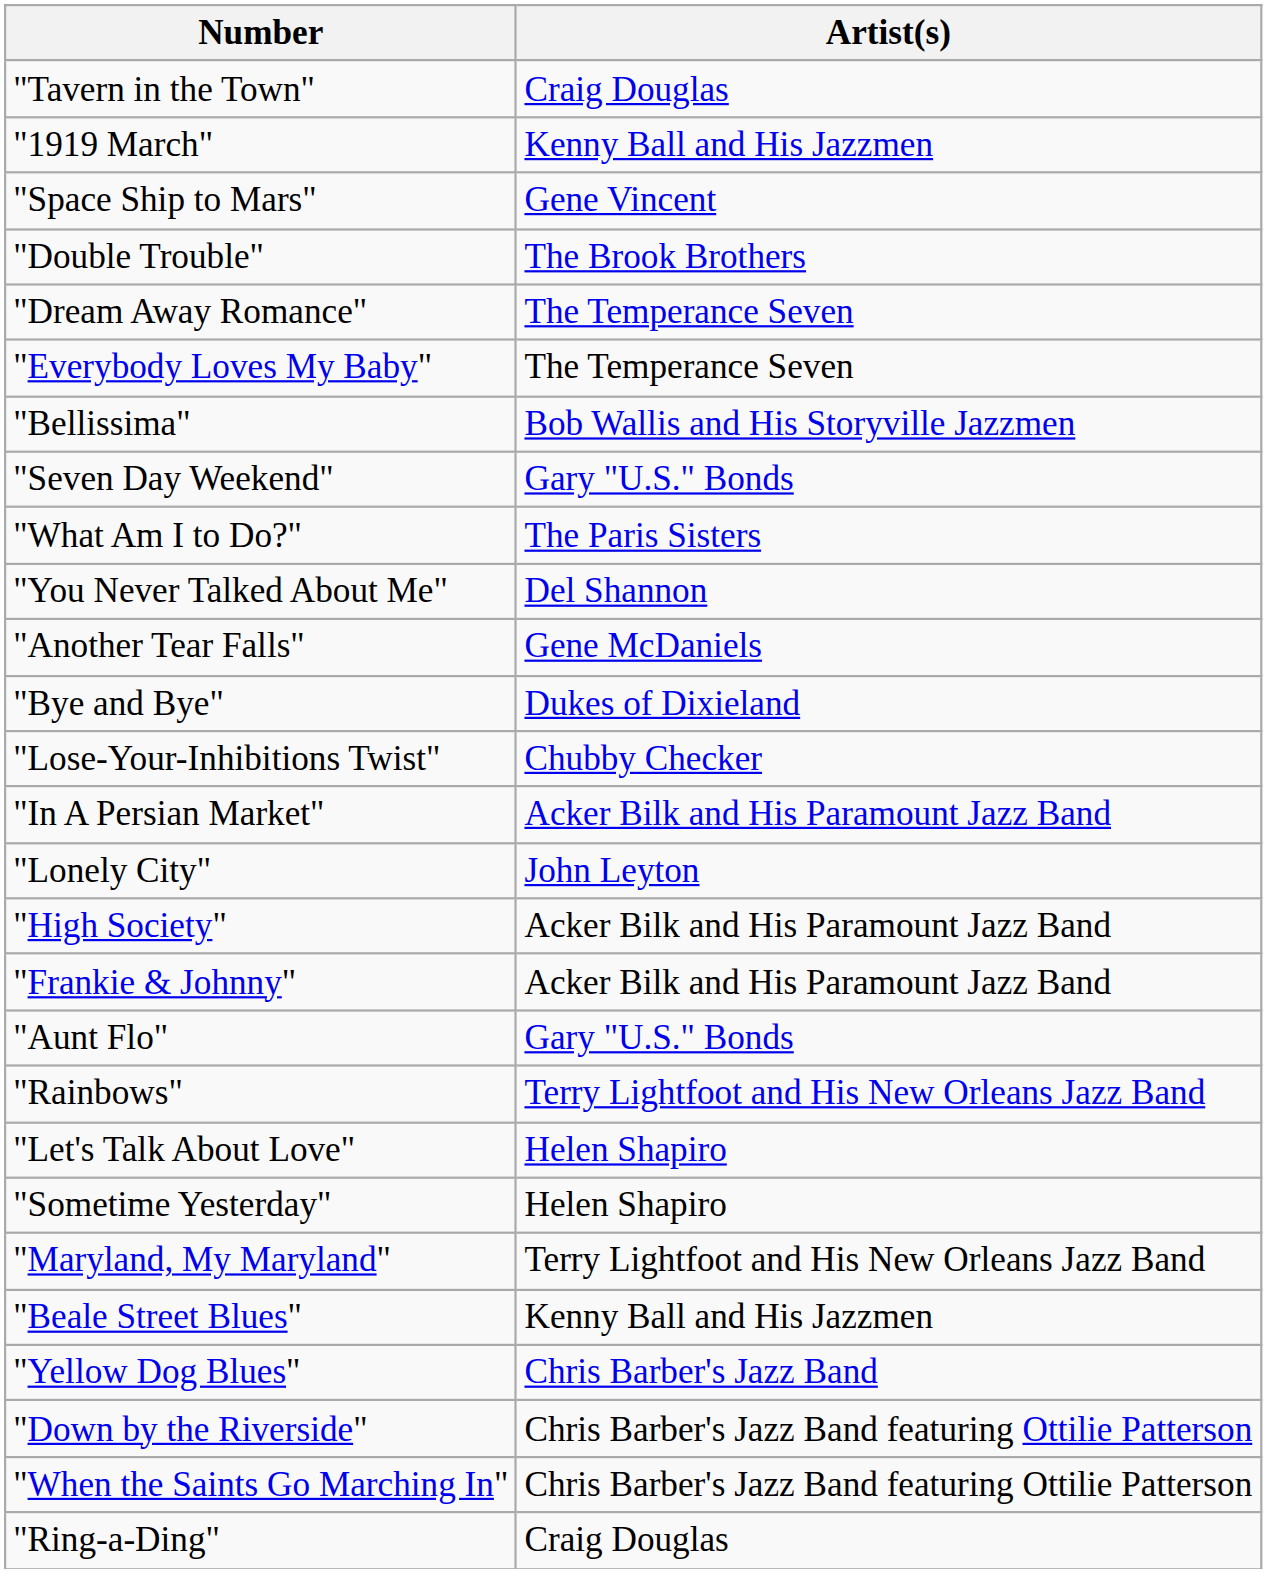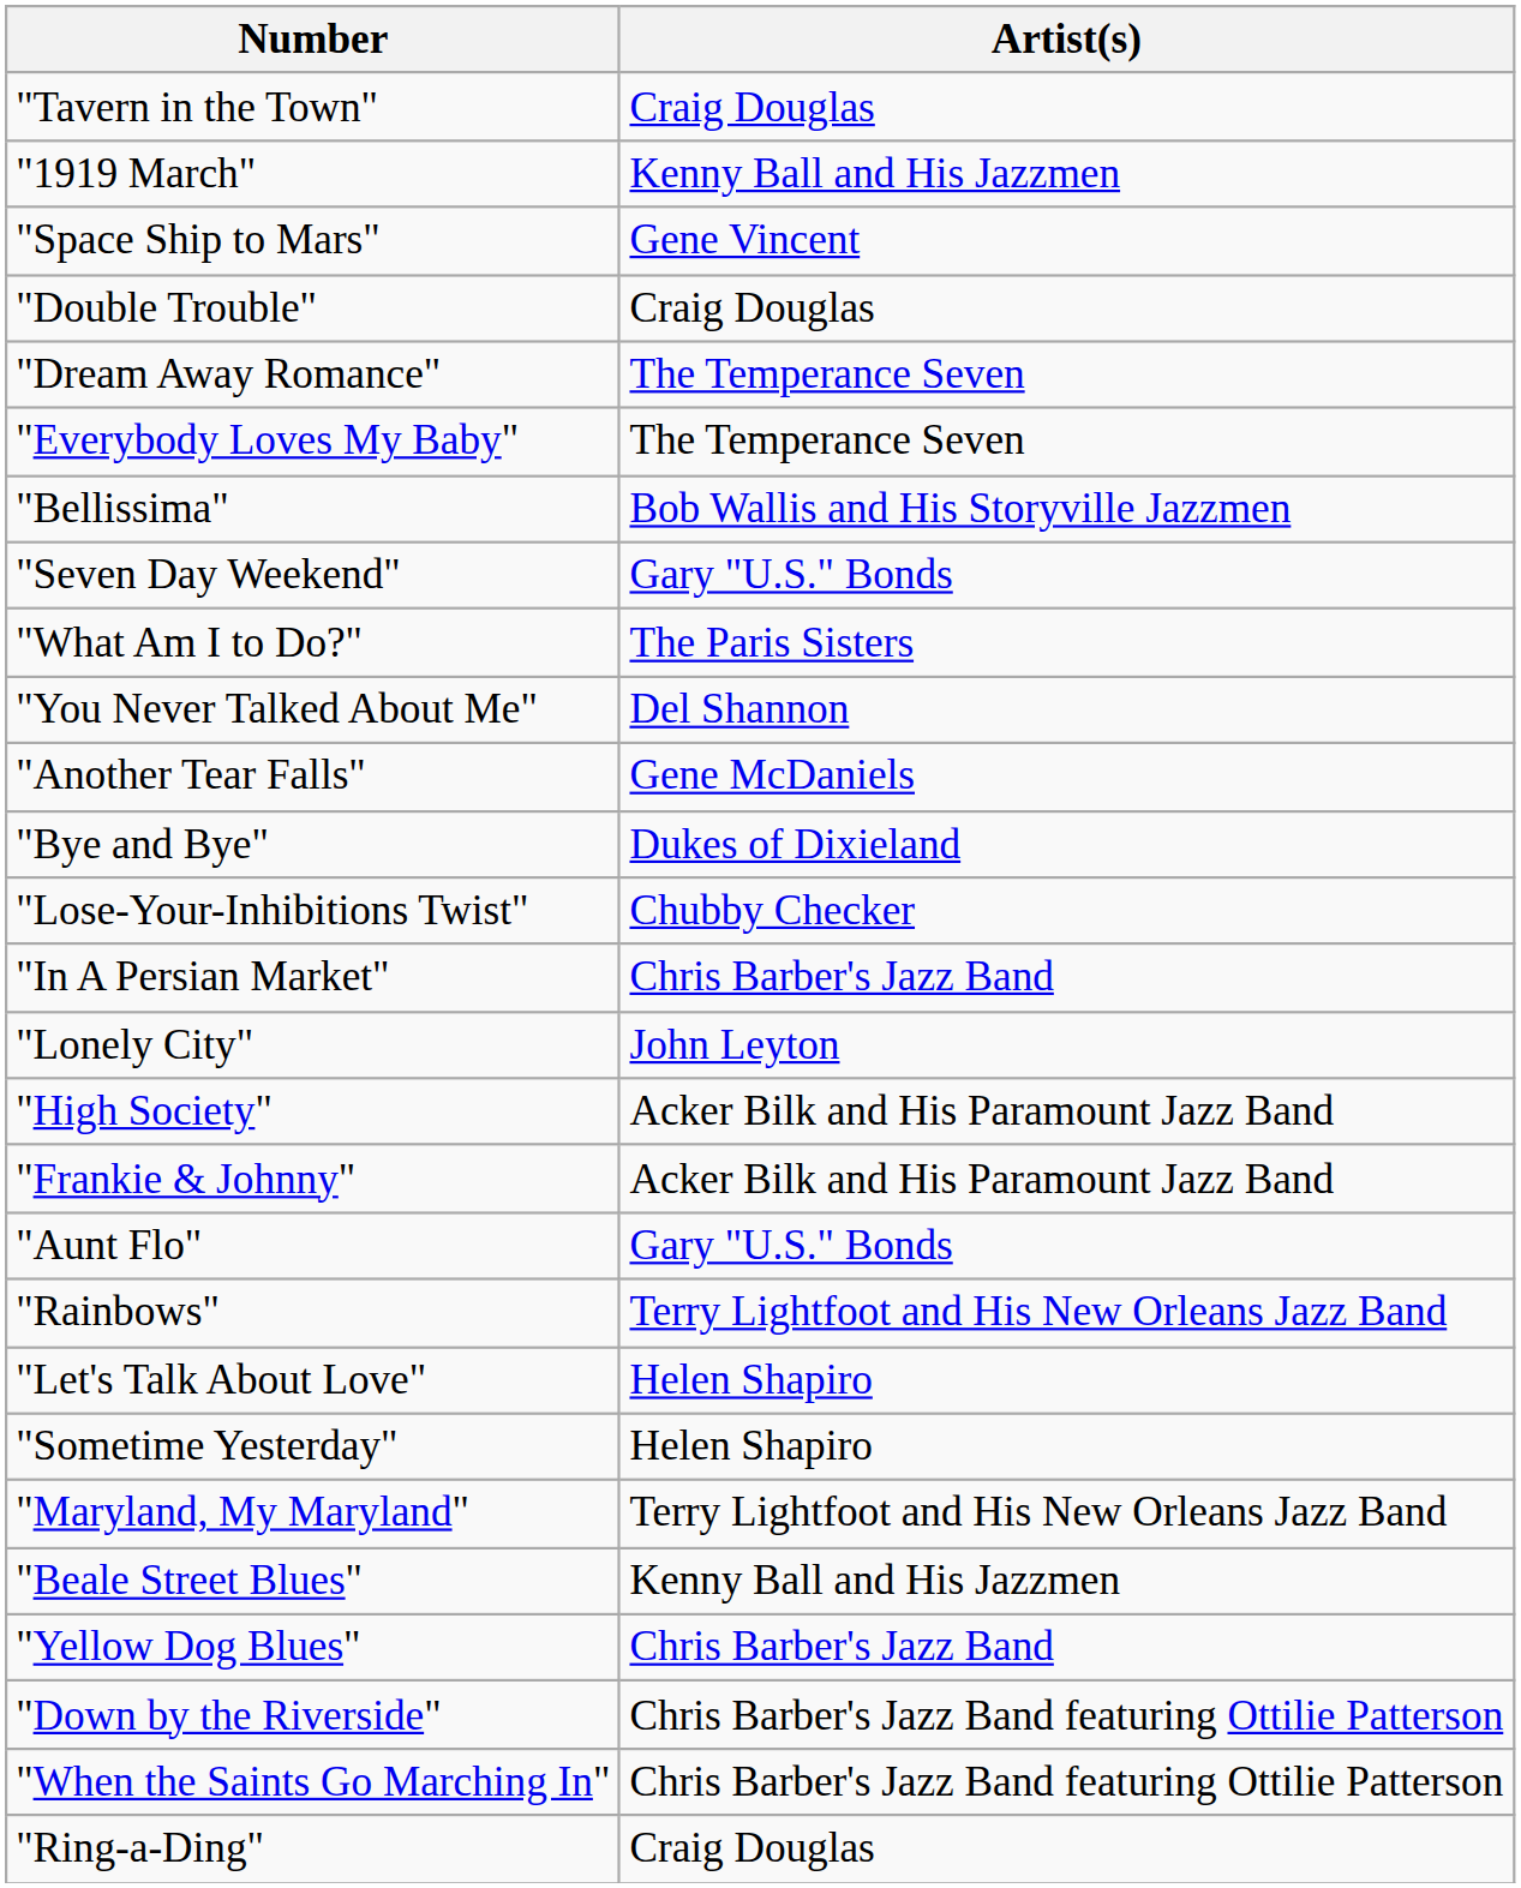 <table class = "wikitable">
 <tr>
 <th>Number</th>
 <th>Artist(s)</th>
 </tr>
 <tr>
 <td>"Tavern in the Town"</td>
 <td><a href='#'>Craig Douglas</a></td>
 </tr>
 <tr>
 <td>"1919 March"</td>
 <td><a href='#'>Kenny Ball and His Jazzmen</a></td>
 </tr>
 <tr>
 <td>"Space Ship to Mars"</td>
 <td><a href='#'>Gene Vincent</a></td>
 </tr>
 <tr>
 <td>"Double Trouble"</td>
-<td><a href='#'>The Brook Brothers</a></td>
+<td>Craig Douglas</td>
 </tr>
 <tr>
 <td>"Dream Away Romance"</td>
 <td><a href='#'>The Temperance Seven</a></td>
 </tr>
 <tr>
 <td>"<a href='#'>Everybody Loves My Baby</a>"</td>
 <td>The Temperance Seven</td>
 </tr>
 <tr>
 <td>"Bellissima"</td>
 <td><a href='#'>Bob Wallis and His Storyville Jazzmen</a></td>
 </tr>
 <tr>
 <td>"Seven Day Weekend"</td>
 <td><a href='#'>Gary "U.S." Bonds</a></td>
 </tr>
 <tr>
 <td>"What Am I to Do?"</td>
 <td><a href='#'>The Paris Sisters</a></td>
 </tr>
 <tr>
 <td>"You Never Talked About Me"</td>
 <td><a href='#'>Del Shannon</a></td>
 </tr>
 <tr>
 <td>"Another Tear Falls"</td>
 <td><a href='#'>Gene McDaniels</a></td>
 </tr>
 <tr>
 <td>"Bye and Bye"</td>
 <td><a href='#'>Dukes of Dixieland</a></td>
 </tr>
 <tr>
 <td>"Lose-Your-Inhibitions Twist"</td>
 <td><a href='#'>Chubby Checker</a></td>
 </tr>
 <tr>
 <td>"In A Persian Market"</td>
-<td><a href='#'>Acker Bilk and His Paramount Jazz Band</a></td>
+<td><a href='#'>Chris Barber's Jazz Band</a></td>
 </tr>
 <tr>
 <td>"Lonely City"</td>
 <td><a href='#'>John Leyton</a></td>
 </tr>
 <tr>
 <td>"<a href='#'>High Society</a>"</td>
 <td>Acker Bilk and His Paramount Jazz Band</td>
 </tr>
 <tr>
 <td>"<a href='#'>Frankie & Johnny</a>"</td>
 <td>Acker Bilk and His Paramount Jazz Band</td>
 </tr>
 <tr>
 <td>"Aunt Flo"</td>
 <td><a href='#'>Gary "U.S." Bonds</a></td>
 </tr>
 <tr>
 <td>"Rainbows"</td>
 <td><a href='#'>Terry Lightfoot and His New Orleans Jazz Band</a></td>
 </tr>
 <tr>
 <td>"Let's Talk About Love"</td>
 <td><a href='#'>Helen Shapiro</a></td>
 </tr>
 <tr>
 <td>"Sometime Yesterday"</td>
 <td>Helen Shapiro</td>
 </tr>
 <tr>
 <td>"<a href='#'>Maryland, My Maryland</a>"</td>
 <td>Terry Lightfoot and His New Orleans Jazz Band</td>
 </tr>
 <tr>
 <td>"<a href='#'>Beale Street Blues</a>"</td>
 <td>Kenny Ball and His Jazzmen</td>
 </tr>
 <tr>
 <td>"<a href='#'>Yellow Dog Blues</a>"</td>
 <td><a href='#'>Chris Barber's Jazz Band</a></td>
 </tr>
 <tr>
 <td>"<a href='#'>Down by the Riverside</a>"</td>
 <td>Chris Barber's Jazz Band featuring <a href='#'>Ottilie Patterson</a></td>
 </tr>
 <tr>
 <td>"<a href='#'>When the Saints Go Marching In</a>"</td>
 <td>Chris Barber's Jazz Band featuring Ottilie Patterson</td>
 </tr>
 <tr>
 <td>"Ring-a-Ding"</td>
 <td>Craig Douglas</td>
 </tr>
 </table>
